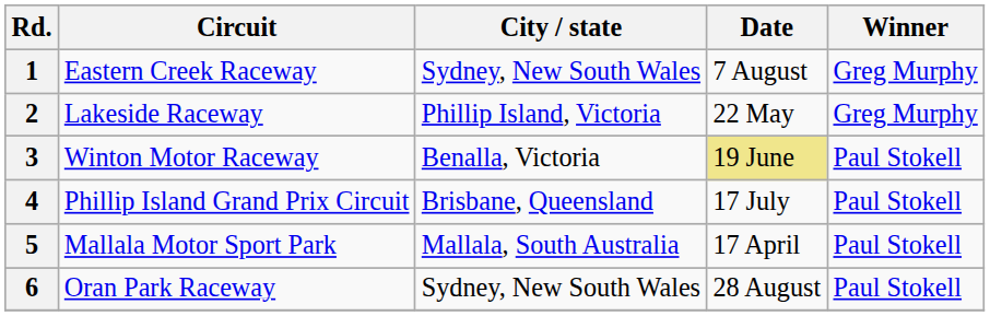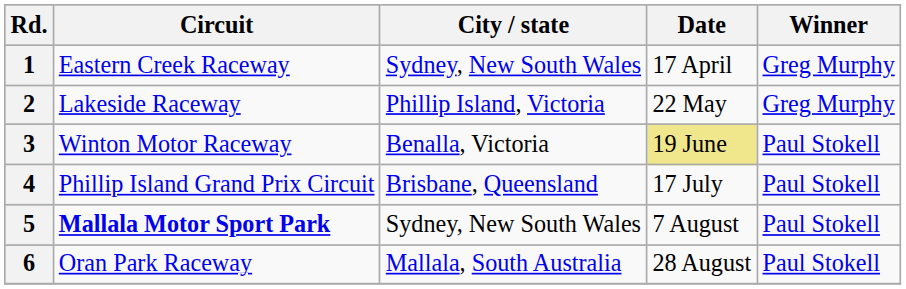 <table class="wikitable" style="font-size: 90%">
 <tr>
 <th>Rd.</th>
 <th>Circuit</th>
 <th>City / state</th>
 <th>Date</th>
 <th>Winner</th>
 </tr>
 <tr>
 <th>1</th>
 <td><a href='#'>Eastern Creek Raceway</a></td>
 <td><a href='#'>Sydney</a>, <a href='#'>New South Wales</a></td>
-<td>7 August</td>
+<td>17 April</td>
 <td><a href='#'>Greg Murphy</a></td>
 </tr>
 <tr>
 <th>2</th>
 <td><a href='#'>Lakeside Raceway</a></td>
 <td><a href='#'>Phillip Island</a>, <a href='#'>Victoria</a></td>
 <td>22 May</td>
 <td><a href='#'>Greg Murphy</a></td>
 </tr>
 <tr>
 <th>3</th>
 <td><a href='#'>Winton Motor Raceway</a></td>
 <td><a href='#'>Benalla</a>, Victoria</td>
 <td style="background: khaki;">19 June</td>
 <td><a href='#'>Paul Stokell</a></td>
 </tr>
 <tr>
 <th>4</th>
 <td><a href='#'>Phillip Island Grand Prix Circuit</a></td>
 <td><a href='#'>Brisbane</a>, <a href='#'>Queensland</a></td>
 <td>17 July</td>
 <td><a href='#'>Paul Stokell</a></td>
 </tr>
 <tr>
 <th>5</th>
-<td><a href='#'>Mallala Motor Sport Park</a></td>
-<td><a href='#'>Mallala</a>, <a href='#'>South Australia</a></td>
-<td>17 April</td>
+<td><strong><a href='#'>Mallala Motor Sport Park</a></strong></td>
+<td>Sydney, New South Wales</td>
+<td>7 August</td>
 <td><a href='#'>Paul Stokell</a></td>
 </tr>
 <tr>
 <th>6</th>
 <td><a href='#'>Oran Park Raceway</a></td>
-<td>Sydney, New South Wales</td>
+<td><a href='#'>Mallala</a>, <a href='#'>South Australia</a></td>
 <td>28 August</td>
 <td><a href='#'>Paul Stokell</a></td>
 </tr>
 <tr>
 </tr>
 </table>
